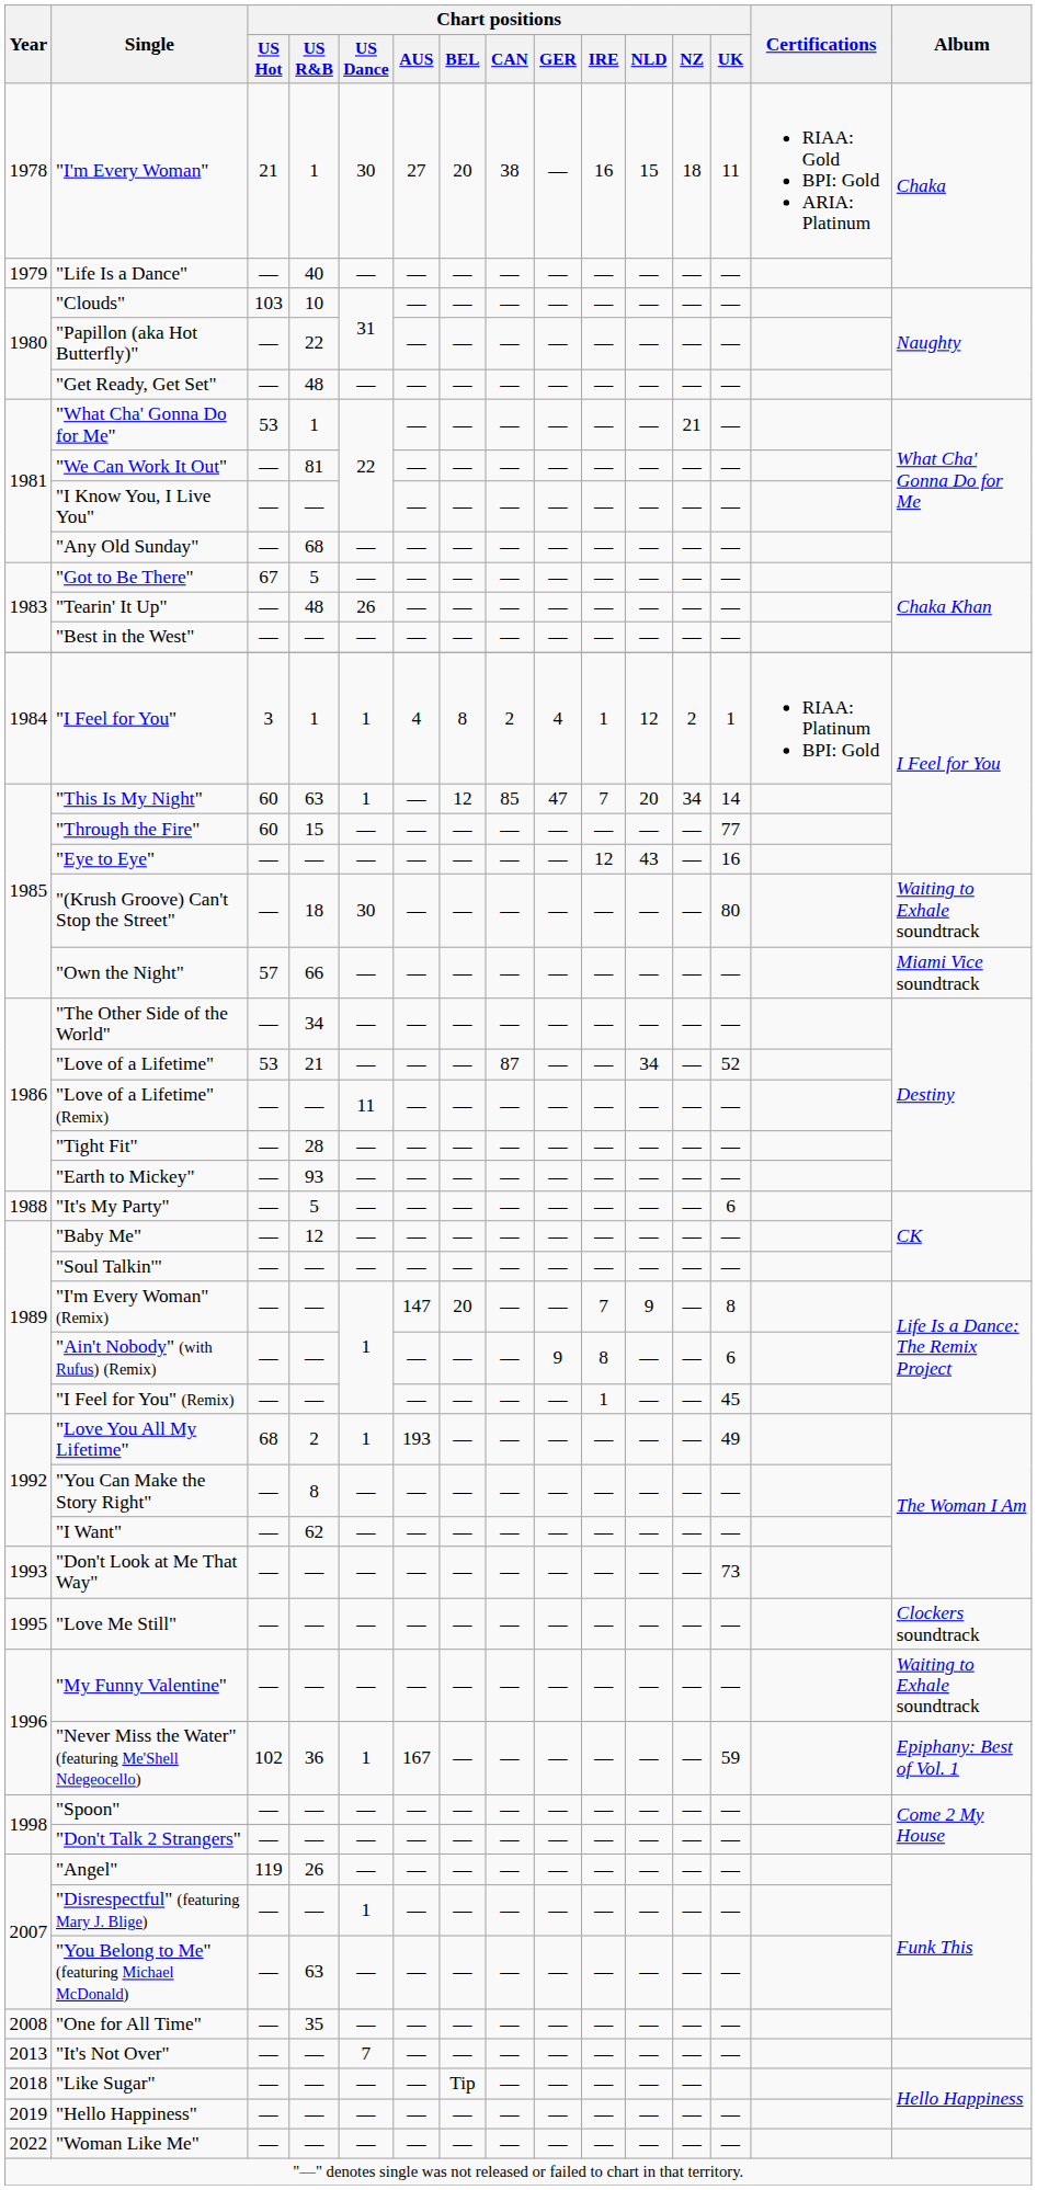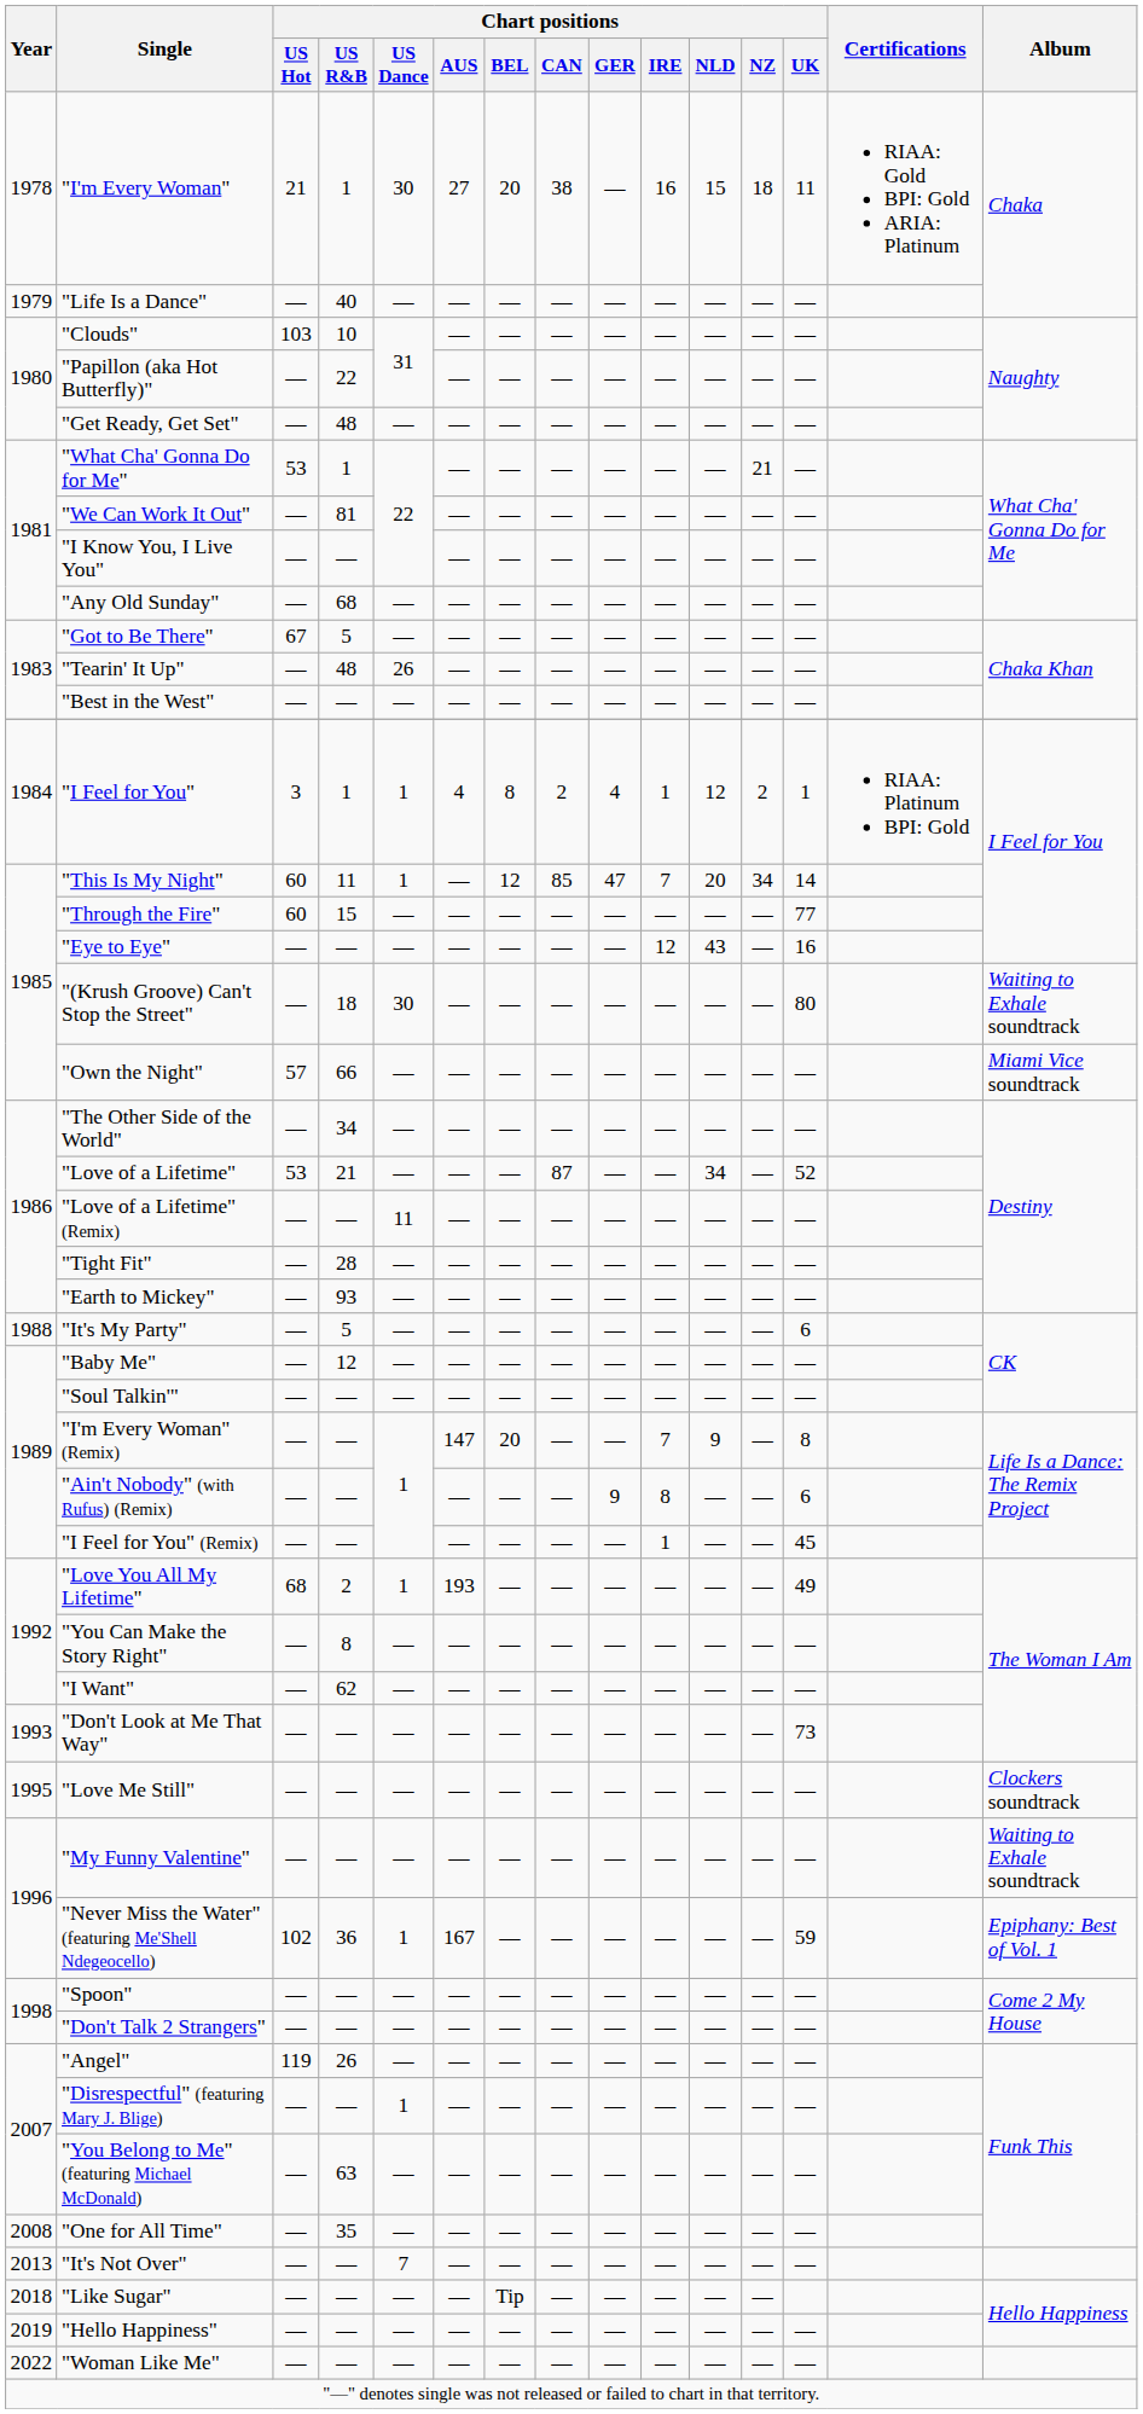 <table class="wikitable">
 <tr>
 <th rowspan="2">Year</th>
 <th rowspan="2" style="width:22em;">Single</th>
 <th colspan="11">Chart positions</th>
 <th rowspan="2" style="width:10em;"><a href='#'>Certifications</a></th>
 <th rowspan="2" style="width:15em;">Album</th>
 </tr>
 <tr>
 <th style="width:3em;font-size:90%"><a href='#'>US Hot</a><br></th>
 <th style="width:3em;font-size:90%"><a href='#'>US R&B</a><br></th>
 <th style="width:3em;font-size:90%"><a href='#'>US Dance</a><br></th>
 <th style="width:3em;font-size:90%"><a href='#'>AUS</a><br></th>
 <th style="width:3em;font-size:90%"><a href='#'>BEL</a><br></th>
 <th style="width:3em;font-size:90%"><a href='#'>CAN</a><br></th>
 <th style="width:3em;font-size:90%"><a href='#'>GER</a><br></th>
 <th style="width:3em;font-size:90%"><a href='#'>IRE</a><br></th>
 <th style="width:3em;font-size:90%"><a href='#'>NLD</a><br></th>
 <th style="width:3em;font-size:90%"><a href='#'>NZ</a><br></th>
 <th style="width:3em;font-size:90%"><a href='#'>UK</a><br></th>
 </tr>
 <tr>
 <td>1978</td>
 <td>"<a href='#'>I'm Every Woman</a>"</td>
 <td align="center">21</td>
 <td align="center">1</td>
 <td align="center">30</td>
 <td align="center">27</td>
 <td align="center">20</td>
 <td align="center">38</td>
 <td align="center">—</td>
 <td align="center">16</td>
 <td align="center">15</td>
 <td align="center">18</td>
 <td align="center">11</td>
 <td><br><ul><li>RIAA: Gold</li><li>BPI: Gold</li><li>ARIA: Platinum</li></ul></td>
 <td align="left" rowspan="2"><em><a href='#'>Chaka</a></em></td>
 </tr>
 <tr>
 <td>1979</td>
 <td>"Life Is a Dance"</td>
 <td align="center">—</td>
 <td align="center">40</td>
 <td align="center">—</td>
 <td align="center">—</td>
 <td align="center">—</td>
 <td align="center">—</td>
 <td align="center">—</td>
 <td align="center">—</td>
 <td align="center">—</td>
 <td align="center">—</td>
 <td align="center">—</td>
 <td></td>
 </tr>
 <tr>
 <td rowspan="3">1980</td>
 <td>"Clouds"</td>
 <td align="center">103</td>
 <td align="center">10</td>
 <td rowspan="2" align="center">31</td>
 <td align="center">—</td>
 <td align="center">—</td>
 <td align="center">—</td>
 <td align="center">—</td>
 <td align="center">—</td>
 <td align="center">—</td>
 <td align="center">—</td>
 <td align="center">—</td>
 <td></td>
 <td align="left" rowspan="3"><em><a href='#'>Naughty</a></em></td>
 </tr>
 <tr>
 <td>"Papillon (aka Hot Butterfly)"</td>
 <td align="center">—</td>
 <td align="center">22</td>
 <td align="center">—</td>
 <td align="center">—</td>
 <td align="center">—</td>
 <td align="center">—</td>
 <td align="center">—</td>
 <td align="center">—</td>
 <td align="center">—</td>
 <td align="center">—</td>
 <td></td>
 </tr>
 <tr>
 <td>"Get Ready, Get Set"</td>
 <td align="center">—</td>
 <td align="center">48</td>
 <td align="center">—</td>
 <td align="center">—</td>
 <td align="center">—</td>
 <td align="center">—</td>
 <td align="center">—</td>
 <td align="center">—</td>
 <td align="center">—</td>
 <td align="center">—</td>
 <td align="center">—</td>
 <td></td>
 </tr>
 <tr>
 <td rowspan="4">1981</td>
 <td>"<a href='#'>What Cha' Gonna Do for Me</a>"</td>
 <td align="center">53</td>
 <td align="center">1</td>
 <td rowspan="3" align="center">22</td>
 <td align="center">—</td>
 <td align="center">—</td>
 <td align="center">—</td>
 <td align="center">—</td>
 <td align="center">—</td>
 <td align="center">—</td>
 <td align="center">21</td>
 <td align="center">—</td>
 <td></td>
 <td align="left" rowspan="4"><em><a href='#'>What Cha' Gonna Do for Me</a></em></td>
 </tr>
 <tr>
 <td>"<a href='#'>We Can Work It Out</a>"</td>
 <td align="center">—</td>
 <td align="center">81</td>
 <td align="center">—</td>
 <td align="center">—</td>
 <td align="center">—</td>
 <td align="center">—</td>
 <td align="center">—</td>
 <td align="center">—</td>
 <td align="center">—</td>
 <td align="center">—</td>
 <td></td>
 </tr>
 <tr>
 <td>"I Know You, I Live You"</td>
 <td align="center">—</td>
 <td align="center">—</td>
 <td align="center">—</td>
 <td align="center">—</td>
 <td align="center">—</td>
 <td align="center">—</td>
 <td align="center">—</td>
 <td align="center">—</td>
 <td align="center">—</td>
 <td align="center">—</td>
 <td></td>
 </tr>
 <tr>
 <td>"Any Old Sunday"</td>
 <td align="center">—</td>
 <td align="center">68</td>
 <td align="center">—</td>
 <td align="center">—</td>
 <td align="center">—</td>
 <td align="center">—</td>
 <td align="center">—</td>
 <td align="center">—</td>
 <td align="center">—</td>
 <td align="center">—</td>
 <td align="center">—</td>
 <td></td>
 </tr>
 <tr>
 <td rowspan="3">1983</td>
 <td>"<a href='#'>Got to Be There</a>"</td>
 <td align="center">67</td>
 <td align="center">5</td>
 <td align="center">—</td>
 <td align="center">—</td>
 <td align="center">—</td>
 <td align="center">—</td>
 <td align="center">—</td>
 <td align="center">—</td>
 <td align="center">—</td>
 <td align="center">—</td>
 <td align="center">—</td>
 <td></td>
 <td align="left" rowspan="3"><em><a href='#'>Chaka Khan</a></em></td>
 </tr>
 <tr>
 <td>"Tearin' It Up"</td>
 <td align="center">—</td>
 <td align="center">48</td>
 <td align="center">26</td>
 <td align="center">—</td>
 <td align="center">—</td>
 <td align="center">—</td>
 <td align="center">—</td>
 <td align="center">—</td>
 <td align="center">—</td>
 <td align="center">—</td>
 <td align="center">—</td>
 <td></td>
 </tr>
 <tr>
 <td>"Best in the West"</td>
 <td align="center">—</td>
 <td align="center">—</td>
 <td align="center">—</td>
 <td align="center">—</td>
 <td align="center">—</td>
 <td align="center">—</td>
 <td align="center">—</td>
 <td align="center">—</td>
 <td align="center">—</td>
 <td align="center">—</td>
 <td align="center">—</td>
 <td></td>
 </tr>
 <tr>
 </tr>
 <tr>
 <td>1984</td>
 <td>"<a href='#'>I Feel for You</a>"</td>
 <td align="center">3</td>
 <td align="center">1</td>
 <td align="center">1</td>
 <td align="center">4</td>
 <td align="center">8</td>
 <td align="center">2</td>
 <td align="center">4</td>
 <td align="center">1</td>
 <td align="center">12</td>
 <td align="center">2</td>
 <td align="center">1</td>
 <td><br><ul><li>RIAA: Platinum</li><li>BPI: Gold</li></ul></td>
 <td align="left" rowspan="4"><em><a href='#'>I Feel for You</a></em></td>
 </tr>
 <tr>
 <td rowspan="5">1985</td>
 <td>"<a href='#'>This Is My Night</a>"</td>
 <td align="center">60</td>
-<td align="center">63</td>
+<td align="center">11</td>
 <td align="center">1</td>
 <td align="center">—</td>
 <td align="center">12</td>
 <td align="center">85</td>
 <td align="center">47</td>
 <td align="center">7</td>
 <td align="center">20</td>
 <td align="center">34</td>
 <td align="center">14</td>
 <td></td>
 </tr>
 <tr>
 <td>"<a href='#'>Through the Fire</a>"</td>
 <td align="center">60</td>
 <td align="center">15</td>
 <td align="center">—</td>
 <td align="center">—</td>
 <td align="center">—</td>
 <td align="center">—</td>
 <td align="center">—</td>
 <td align="center">—</td>
 <td align="center">—</td>
 <td align="center">—</td>
 <td align="center">77</td>
 <td></td>
 </tr>
 <tr>
 <td>"<a href='#'>Eye to Eye</a>"</td>
 <td align="center">—</td>
 <td align="center">—</td>
 <td align="center">—</td>
 <td align="center">—</td>
 <td align="center">—</td>
 <td align="center">—</td>
 <td align="center">—</td>
 <td align="center">12</td>
 <td align="center">43</td>
 <td align="center">—</td>
 <td align="center">16</td>
 <td></td>
 </tr>
 <tr>
 <td>"(Krush Groove) Can't Stop the Street"</td>
 <td align="center">—</td>
 <td align="center">18</td>
 <td align="center">30</td>
 <td align="center">—</td>
 <td align="center">—</td>
 <td align="center">—</td>
 <td align="center">—</td>
 <td align="center">—</td>
 <td align="center">—</td>
 <td align="center">—</td>
 <td align="center">80</td>
 <td></td>
 <td align="left"><em><a href='#'>Waiting to Exhale</a></em> soundtrack</td>
 </tr>
 <tr>
 <td>"Own the Night"</td>
 <td align="center">57</td>
 <td align="center">66</td>
 <td align="center">—</td>
 <td align="center">—</td>
 <td align="center">—</td>
 <td align="center">—</td>
 <td align="center">—</td>
 <td align="center">—</td>
 <td align="center">—</td>
 <td align="center">—</td>
 <td align="center">—</td>
 <td></td>
 <td align="left"><em><a href='#'>Miami Vice</a></em> soundtrack</td>
 </tr>
 <tr>
 <td rowspan="5">1986</td>
 <td>"The Other Side of the World"</td>
 <td align="center">—</td>
 <td align="center">34</td>
 <td align="center">—</td>
 <td align="center">—</td>
 <td align="center">—</td>
 <td align="center">—</td>
 <td align="center">—</td>
 <td align="center">—</td>
 <td align="center">—</td>
 <td align="center">—</td>
 <td align="center">—</td>
 <td></td>
 <td align="left" rowspan="5"><em><a href='#'>Destiny</a></em></td>
 </tr>
 <tr>
 <td>"Love of a Lifetime"</td>
 <td align="center">53</td>
 <td align="center">21</td>
 <td align="center">—</td>
 <td align="center">—</td>
 <td align="center">—</td>
 <td align="center">87</td>
 <td align="center">—</td>
 <td align="center">—</td>
 <td align="center">34</td>
 <td align="center">—</td>
 <td align="center">52</td>
 <td></td>
 </tr>
 <tr>
 <td>"Love of a Lifetime" <small>(Remix)</small></td>
 <td align="center">—</td>
 <td align="center">—</td>
 <td align="center">11</td>
 <td align="center">—</td>
 <td align="center">—</td>
 <td align="center">—</td>
 <td align="center">—</td>
 <td align="center">—</td>
 <td align="center">—</td>
 <td align="center">—</td>
 <td align="center">—</td>
 <td></td>
 </tr>
 <tr>
 <td>"Tight Fit"</td>
 <td align="center">—</td>
 <td align="center">28</td>
 <td align="center">—</td>
 <td align="center">—</td>
 <td align="center">—</td>
 <td align="center">—</td>
 <td align="center">—</td>
 <td align="center">—</td>
 <td align="center">—</td>
 <td align="center">—</td>
 <td align="center">—</td>
 <td></td>
 </tr>
 <tr>
 <td>"Earth to Mickey"</td>
 <td align="center">—</td>
 <td align="center">93</td>
 <td align="center">—</td>
 <td align="center">—</td>
 <td align="center">—</td>
 <td align="center">—</td>
 <td align="center">—</td>
 <td align="center">—</td>
 <td align="center">—</td>
 <td align="center">—</td>
 <td align="center">—</td>
 <td></td>
 </tr>
 <tr>
 <td>1988</td>
 <td>"It's My Party"</td>
 <td align="center">—</td>
 <td align="center">5</td>
 <td align="center">—</td>
 <td align="center">—</td>
 <td align="center">—</td>
 <td align="center">—</td>
 <td align="center">—</td>
 <td align="center">—</td>
 <td align="center">—</td>
 <td align="center">—</td>
 <td align="center">6</td>
 <td></td>
 <td align="left" rowspan="3"><em><a href='#'>CK</a></em></td>
 </tr>
 <tr>
 <td rowspan="5">1989</td>
 <td>"Baby Me"</td>
 <td align="center">—</td>
 <td align="center">12</td>
 <td align="center">—</td>
 <td align="center">—</td>
 <td align="center">—</td>
 <td align="center">—</td>
 <td align="center">—</td>
 <td align="center">—</td>
 <td align="center">—</td>
 <td align="center">—</td>
 <td align="center">—</td>
 <td></td>
 </tr>
 <tr>
 <td>"Soul Talkin'"</td>
 <td align="center">—</td>
 <td align="center">—</td>
 <td align="center">—</td>
 <td align="center">—</td>
 <td align="center">—</td>
 <td align="center">—</td>
 <td align="center">—</td>
 <td align="center">—</td>
 <td align="center">—</td>
 <td align="center">—</td>
 <td align="center">—</td>
 <td></td>
 </tr>
 <tr>
 <td>"I'm Every Woman" <small>(Remix)</small></td>
 <td align="center">—</td>
 <td align="center">—</td>
 <td rowspan="3" align="center">1</td>
 <td align="center">147</td>
 <td align="center">20</td>
 <td align="center">—</td>
 <td align="center">—</td>
 <td align="center">7</td>
 <td align="center">9</td>
 <td align="center">—</td>
 <td align="center">8</td>
 <td></td>
 <td align="left" rowspan="3"><em><a href='#'>Life Is a Dance: The Remix Project</a></em></td>
 </tr>
 <tr>
 <td>"<a href='#'>Ain't Nobody</a>" <small>(with <a href='#'>Rufus</a>)</small> <small>(Remix)</small></td>
 <td align="center">—</td>
 <td align="center">—</td>
 <td align="center">—</td>
 <td align="center">—</td>
 <td align="center">—</td>
 <td align="center">9</td>
 <td align="center">8</td>
 <td align="center">—</td>
 <td align="center">—</td>
 <td align="center">6</td>
 </tr>
 <tr>
 <td>"I Feel for You" <small>(Remix)</small></td>
 <td align="center">—</td>
 <td align="center">—</td>
 <td align="center">—</td>
 <td align="center">—</td>
 <td align="center">—</td>
 <td align="center">—</td>
 <td align="center">1</td>
 <td align="center">—</td>
 <td align="center">—</td>
 <td align="center">45</td>
 <td></td>
 </tr>
 <tr>
 <td rowspan="3">1992</td>
 <td>"<a href='#'>Love You All My Lifetime</a>"</td>
 <td align="center">68</td>
 <td align="center">2</td>
 <td align="center">1</td>
 <td align="center">193</td>
 <td align="center">—</td>
 <td align="center">—</td>
 <td align="center">—</td>
 <td align="center">—</td>
 <td align="center">—</td>
 <td align="center">—</td>
 <td align="center">49</td>
 <td></td>
 <td align="left" rowspan="4"><em><a href='#'>The Woman I Am</a></em></td>
 </tr>
 <tr>
 <td>"You Can Make the Story Right"</td>
 <td align="center">—</td>
 <td align="center">8</td>
 <td align="center">—</td>
 <td align="center">—</td>
 <td align="center">—</td>
 <td align="center">—</td>
 <td align="center">—</td>
 <td align="center">—</td>
 <td align="center">—</td>
 <td align="center">—</td>
 <td align="center">—</td>
 <td></td>
 </tr>
 <tr>
 <td>"I Want"</td>
 <td align="center">—</td>
 <td align="center">62</td>
 <td align="center">—</td>
 <td align="center">—</td>
 <td align="center">—</td>
 <td align="center">—</td>
 <td align="center">—</td>
 <td align="center">—</td>
 <td align="center">—</td>
 <td align="center">—</td>
 <td align="center">—</td>
 <td></td>
 </tr>
 <tr>
 <td>1993</td>
 <td>"Don't Look at Me That Way"</td>
 <td align="center">—</td>
 <td align="center">—</td>
 <td align="center">—</td>
 <td align="center">—</td>
 <td align="center">—</td>
 <td align="center">—</td>
 <td align="center">—</td>
 <td align="center">—</td>
 <td align="center">—</td>
 <td align="center">—</td>
 <td align="center">73</td>
 <td></td>
 </tr>
 <tr>
 <td>1995</td>
 <td>"Love Me Still"</td>
 <td align="center">—</td>
 <td align="center">—</td>
 <td align="center">—</td>
 <td align="center">—</td>
 <td align="center">—</td>
 <td align="center">—</td>
 <td align="center">—</td>
 <td align="center">—</td>
 <td align="center">—</td>
 <td align="center">—</td>
 <td align="center">—</td>
 <td></td>
 <td align="left"><em><a href='#'>Clockers</a></em> soundtrack</td>
 </tr>
 <tr>
 <td rowspan="2">1996</td>
 <td>"<a href='#'>My Funny Valentine</a>"</td>
 <td align="center">—</td>
 <td align="center">—</td>
 <td align="center">—</td>
 <td align="center">—</td>
 <td align="center">—</td>
 <td align="center">—</td>
 <td align="center">—</td>
 <td align="center">—</td>
 <td align="center">—</td>
 <td align="center">—</td>
 <td align="center">—</td>
 <td></td>
 <td align="left"><em><a href='#'>Waiting to Exhale</a></em> soundtrack</td>
 </tr>
 <tr>
 <td>"Never Miss the Water" <small>(featuring <a href='#'>Me'Shell Ndegeocello</a>)</small></td>
 <td align="center">102</td>
 <td align="center">36</td>
 <td align="center">1</td>
 <td align="center">167</td>
 <td align="center">—</td>
 <td align="center">—</td>
 <td align="center">—</td>
 <td align="center">—</td>
 <td align="center">—</td>
 <td align="center">—</td>
 <td align="center">59</td>
 <td></td>
 <td align="left"><em><a href='#'>Epiphany: Best of Vol. 1</a></em></td>
 </tr>
 <tr>
 <td rowspan="2">1998</td>
 <td>"Spoon"</td>
 <td align="center">—</td>
 <td align="center">—</td>
 <td align="center">—</td>
 <td align="center">—</td>
 <td align="center">—</td>
 <td align="center">—</td>
 <td align="center">—</td>
 <td align="center">—</td>
 <td align="center">—</td>
 <td align="center">—</td>
 <td align="center">—</td>
 <td></td>
 <td align="left" rowspan="2"><em><a href='#'>Come 2 My House</a></em></td>
 </tr>
 <tr>
 <td>"<a href='#'>Don't Talk 2 Strangers</a>"</td>
 <td align="center">—</td>
 <td align="center">—</td>
 <td align="center">—</td>
 <td align="center">—</td>
 <td align="center">—</td>
 <td align="center">—</td>
 <td align="center">—</td>
 <td align="center">—</td>
 <td align="center">—</td>
 <td align="center">—</td>
 <td align="center">—</td>
 <td></td>
 </tr>
 <tr>
 <td rowspan="3">2007</td>
 <td>"Angel"</td>
 <td align="center">119</td>
 <td align="center">26</td>
 <td align="center">—</td>
 <td align="center">—</td>
 <td align="center">—</td>
 <td align="center">—</td>
 <td align="center">—</td>
 <td align="center">—</td>
 <td align="center">—</td>
 <td align="center">—</td>
 <td align="center">—</td>
 <td></td>
 <td align="left" rowspan="4"><em><a href='#'>Funk This</a></em></td>
 </tr>
 <tr>
 <td>"<a href='#'>Disrespectful</a>" <small>(featuring <a href='#'>Mary J. Blige</a>)</small></td>
 <td align="center">—</td>
 <td align="center">—</td>
 <td align="center">1</td>
 <td align="center">—</td>
 <td align="center">—</td>
 <td align="center">—</td>
 <td align="center">—</td>
 <td align="center">—</td>
 <td align="center">—</td>
 <td align="center">—</td>
 <td align="center">—</td>
 <td></td>
 </tr>
 <tr>
 <td>"<a href='#'>You Belong to Me</a>" <small>(featuring <a href='#'>Michael McDonald</a>)</small></td>
 <td align="center">—</td>
 <td align="center">63</td>
 <td align="center">—</td>
 <td align="center">—</td>
 <td align="center">—</td>
 <td align="center">—</td>
 <td align="center">—</td>
 <td align="center">—</td>
 <td align="center">—</td>
 <td align="center">—</td>
 <td align="center">—</td>
 <td></td>
 </tr>
 <tr>
 <td>2008</td>
 <td>"One for All Time"</td>
 <td align="center">—</td>
 <td align="center">35</td>
 <td align="center">—</td>
 <td align="center">—</td>
 <td align="center">—</td>
 <td align="center">—</td>
 <td align="center">—</td>
 <td align="center">—</td>
 <td align="center">—</td>
 <td align="center">—</td>
 <td align="center">—</td>
 <td></td>
 </tr>
 <tr>
 <td>2013</td>
 <td>"It's Not Over"<br></td>
 <td align="center">—</td>
 <td align="center">—</td>
 <td align="center">7</td>
 <td align="center">—</td>
 <td align="center">—</td>
 <td align="center">—</td>
 <td align="center">—</td>
 <td align="center">—</td>
 <td align="center">—</td>
 <td align="center">—</td>
 <td align="center">—</td>
 <td></td>
 <td></td>
 </tr>
 <tr>
 <td>2018</td>
 <td>"Like Sugar"</td>
 <td align="center">—</td>
 <td align="center">—</td>
 <td align="center">—</td>
 <td align="center">—</td>
 <td align="center">Tip </td>
 <td align="center">—</td>
 <td align="center">—</td>
 <td align="center">—</td>
 <td align="center">—</td>
 <td align="center">—</td>
 <td align="center"></td>
 <td></td>
 <td align="left" rowspan="2"><em><a href='#'>Hello Happiness</a></em></td>
 </tr>
 <tr>
 <td>2019</td>
 <td>"Hello Happiness"</td>
 <td align="center">—</td>
 <td align="center">—</td>
 <td align="center">—</td>
 <td align="center">—</td>
 <td align="center">—</td>
 <td align="center">—</td>
 <td align="center">—</td>
 <td align="center">—</td>
 <td align="center">—</td>
 <td align="center">—</td>
 <td align="center">—</td>
 <td></td>
 </tr>
 <tr>
 <td>2022</td>
 <td>"Woman Like Me"</td>
 <td align="center">—</td>
 <td align="center">—</td>
 <td align="center">—</td>
 <td align="center">—</td>
 <td align="center">—</td>
 <td align="center">—</td>
 <td align="center">—</td>
 <td align="center">—</td>
 <td align="center">—</td>
 <td align="center">—</td>
 <td align="center">—</td>
 <td></td>
 <td></td>
 </tr>
 <tr>
 <td align=center colspan=15 style=font-size:85%>"—" denotes single was not released or failed to chart in that territory.</td>
 </tr>
 </table>
